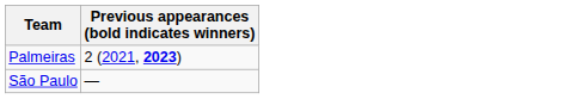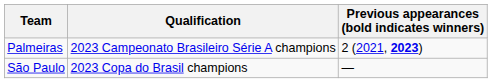 <table class="wikitable">
 <tr>
 <th>Team</th>
+<th>Qualification</th>
 <th>Previous appearances<br>(bold indicates winners)</th>
 </tr>
 <tr>
 <td> <a href='#'>Palmeiras</a></td>
+<td><a href='#'>2023 Campeonato Brasileiro Série A</a> champions</td>
 <td>2 (<a href='#'>2021</a>, <strong><a href='#'>2023</a></strong>)</td>
 </tr>
 <tr>
 <td> <a href='#'>São Paulo</a></td>
+<td><a href='#'>2023 Copa do Brasil</a> champions</td>
 <td>—</td>
 </tr>
 </table>
